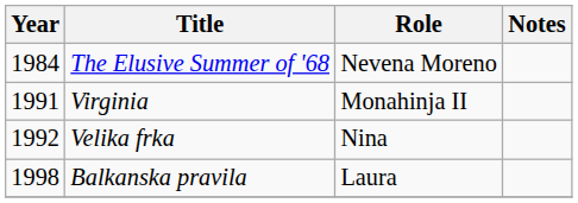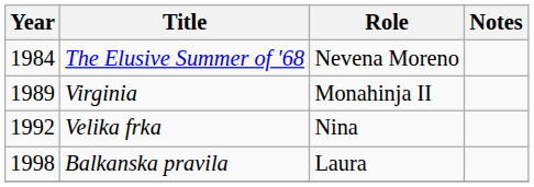 <table class="wikitable sortable">
 <tr>
 <th>Year</th>
 <th>Title</th>
 <th>Role</th>
 <th class="unsortable">Notes</th>
 </tr>
 <tr>
 <td>1984</td>
 <td><em><a href='#'>The Elusive Summer of '68</a></em></td>
 <td>Nevena Moreno</td>
 <td></td>
 </tr>
 <tr>
-<td>1991</td>
+<td>1989</td>
 <td><em>Virginia</em></td>
 <td>Monahinja II</td>
 <td></td>
 </tr>
 <tr>
 <td>1992</td>
 <td><em>Velika frka</em></td>
 <td>Nina</td>
 <td></td>
 </tr>
 <tr>
 <td>1998</td>
 <td><em>Balkanska pravila</em></td>
 <td>Laura</td>
 <td></td>
 </tr>
 <tr>
 </tr>
 </table>
